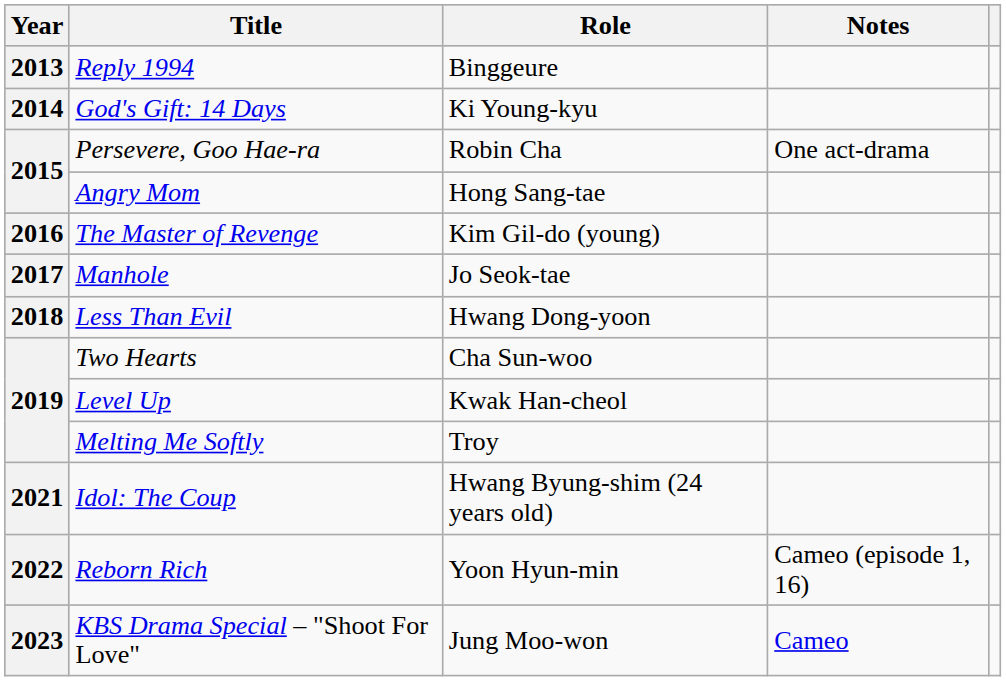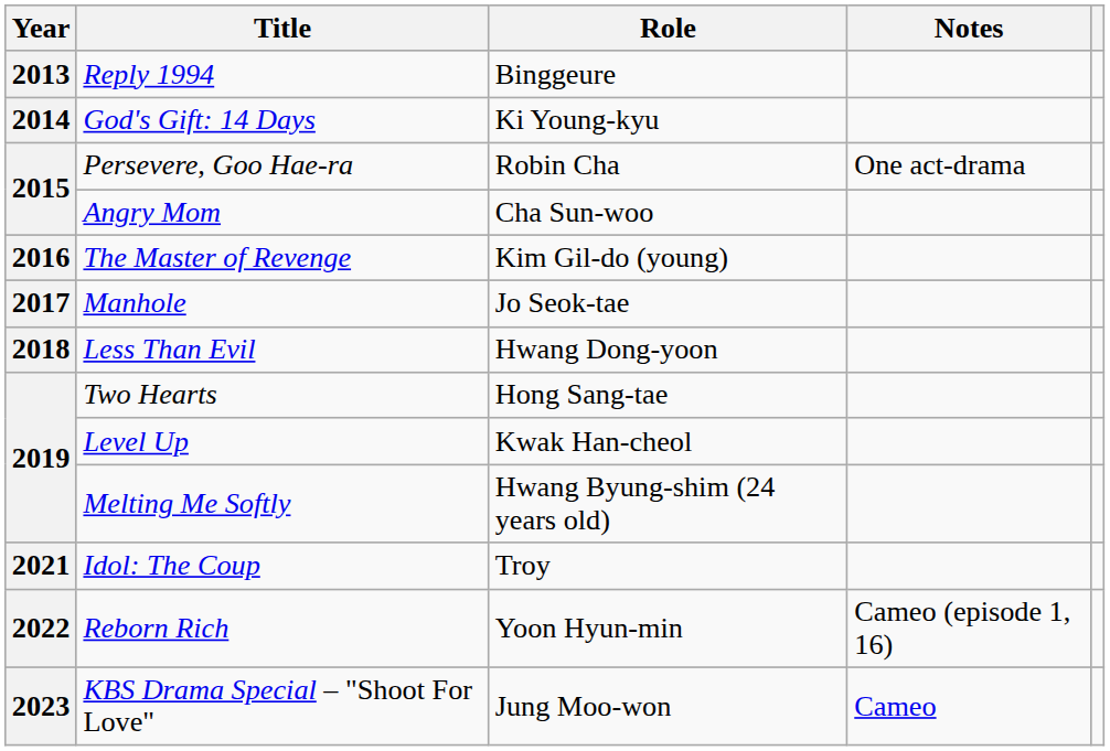 <table class="wikitable  plainrowheaders">
 <tr>
 <th scope="col">Year</th>
 <th scope="col">Title</th>
 <th scope="col">Role</th>
 <th scope="col">Notes</th>
 <th scope="col" class="unsortable"></th>
 </tr>
 <tr>
 <th scope="row">2013</th>
 <td><em><a href='#'>Reply 1994</a></em></td>
 <td>Binggeure</td>
 <td></td>
 <td></td>
 </tr>
 <tr>
 <th scope="row">2014</th>
 <td><em><a href='#'>God's Gift: 14 Days</a></em></td>
 <td>Ki Young-kyu</td>
 <td></td>
 <td></td>
 </tr>
 <tr>
 <th scope="row" rowspan="2">2015</th>
 <td><em>Persevere, Goo Hae-ra</em></td>
 <td>Robin Cha</td>
 <td>One act-drama</td>
 <td></td>
 </tr>
 <tr>
 <td><em><a href='#'>Angry Mom</a></em></td>
-<td>Hong Sang-tae</td>
+<td>Cha Sun-woo</td>
 <td></td>
 <td></td>
 </tr>
 <tr>
 <th scope="row">2016</th>
 <td><em><a href='#'>The Master of Revenge</a></em></td>
 <td>Kim Gil-do (young)</td>
 <td></td>
 <td></td>
 </tr>
 <tr>
 <th scope="row">2017</th>
 <td><em><a href='#'>Manhole</a></em></td>
 <td>Jo Seok-tae</td>
 <td></td>
 <td></td>
 </tr>
 <tr>
 <th scope="row">2018</th>
 <td><em><a href='#'>Less Than Evil</a></em></td>
 <td>Hwang Dong-yoon</td>
 <td></td>
 <td></td>
 </tr>
 <tr>
 <th scope="row" rowspan="3">2019</th>
 <td><em>Two Hearts</em></td>
-<td>Cha Sun-woo</td>
+<td>Hong Sang-tae</td>
 <td></td>
 <td></td>
 </tr>
 <tr>
 <td><em><a href='#'>Level Up</a></em></td>
 <td>Kwak Han-cheol</td>
 <td></td>
 <td></td>
 </tr>
 <tr>
 <td><em><a href='#'>Melting Me Softly</a></em></td>
-<td>Troy</td>
+<td>Hwang Byung-shim (24 years old)</td>
 <td></td>
 <td></td>
 </tr>
 <tr>
 <th scope="row">2021</th>
 <td><em><a href='#'>Idol: The Coup</a></em></td>
-<td>Hwang Byung-shim (24 years old)</td>
+<td>Troy</td>
 <td></td>
 <td></td>
 </tr>
 <tr>
 <th scope="row">2022</th>
 <td><em><a href='#'>Reborn Rich</a></em></td>
 <td>Yoon Hyun-min</td>
 <td>Cameo (episode 1, 16)</td>
 <td></td>
 </tr>
 <tr>
 <th scope="row">2023</th>
 <td><em><a href='#'>KBS Drama Special</a></em> – "Shoot For Love"</td>
 <td>Jung Moo-won</td>
 <td><a href='#'>Cameo</a></td>
 <td></td>
 </tr>
 </table>
